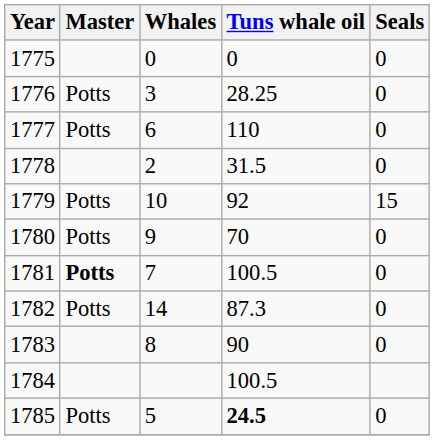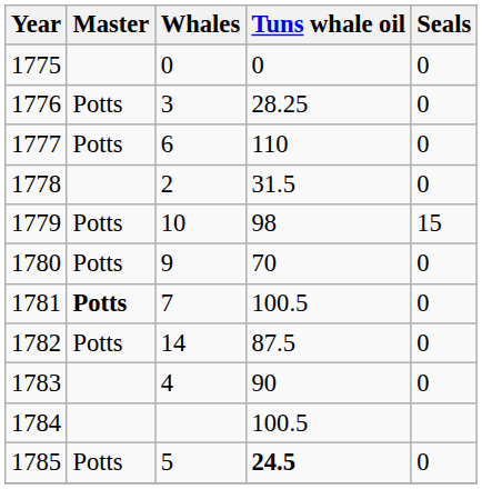 <table class="sortable wikitable">
 <tr>
 <th>Year</th>
 <th>Master</th>
 <th>Whales</th>
 <th><a href='#'>Tuns</a> whale oil</th>
 <th>Seals</th>
 </tr>
 <tr>
 <td>1775</td>
 <td></td>
 <td>0</td>
 <td>0</td>
 <td>0</td>
 </tr>
 <tr>
 <td>1776</td>
 <td>Potts</td>
 <td>3</td>
 <td>28.25</td>
 <td>0</td>
 </tr>
 <tr>
 <td>1777</td>
 <td>Potts</td>
 <td>6</td>
 <td>110</td>
 <td>0</td>
 </tr>
 <tr>
 <td>1778</td>
 <td></td>
 <td>2</td>
 <td>31.5</td>
 <td>0</td>
 </tr>
 <tr>
 <td>1779</td>
 <td>Potts</td>
 <td>10</td>
-<td>92</td>
+<td>98</td>
 <td>15</td>
 </tr>
 <tr>
 <td>1780</td>
 <td>Potts</td>
 <td>9</td>
 <td>70</td>
 <td>0</td>
 </tr>
 <tr>
 <td>1781</td>
 <td><strong>Potts</strong></td>
 <td>7</td>
 <td>100.5</td>
 <td>0</td>
 </tr>
 <tr>
 <td>1782</td>
 <td>Potts</td>
 <td>14</td>
-<td>87.3</td>
+<td>87.5</td>
 <td>0</td>
 </tr>
 <tr>
 <td>1783</td>
 <td></td>
-<td>8</td>
+<td>4</td>
 <td>90</td>
 <td>0</td>
 </tr>
 <tr>
 <td>1784</td>
 <td></td>
 <td></td>
 <td>100.5</td>
 <td></td>
 </tr>
 <tr>
 <td>1785</td>
 <td>Potts</td>
 <td>5</td>
 <td><strong>24.5</strong></td>
 <td>0</td>
 </tr>
 <tr>
 </tr>
 </table>
